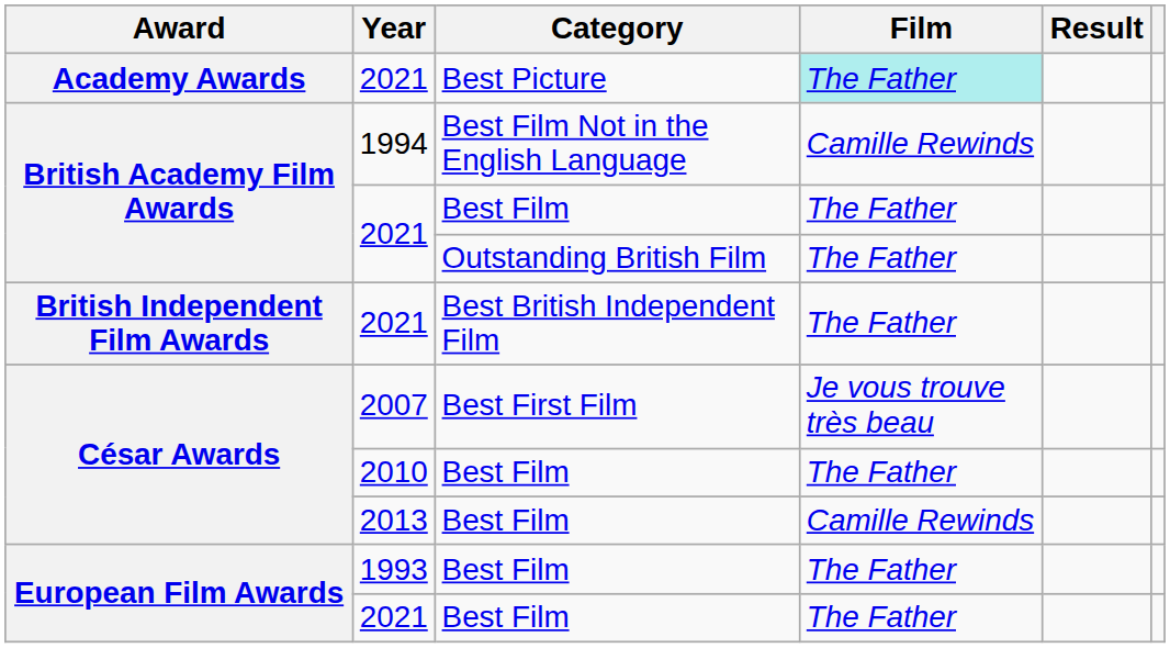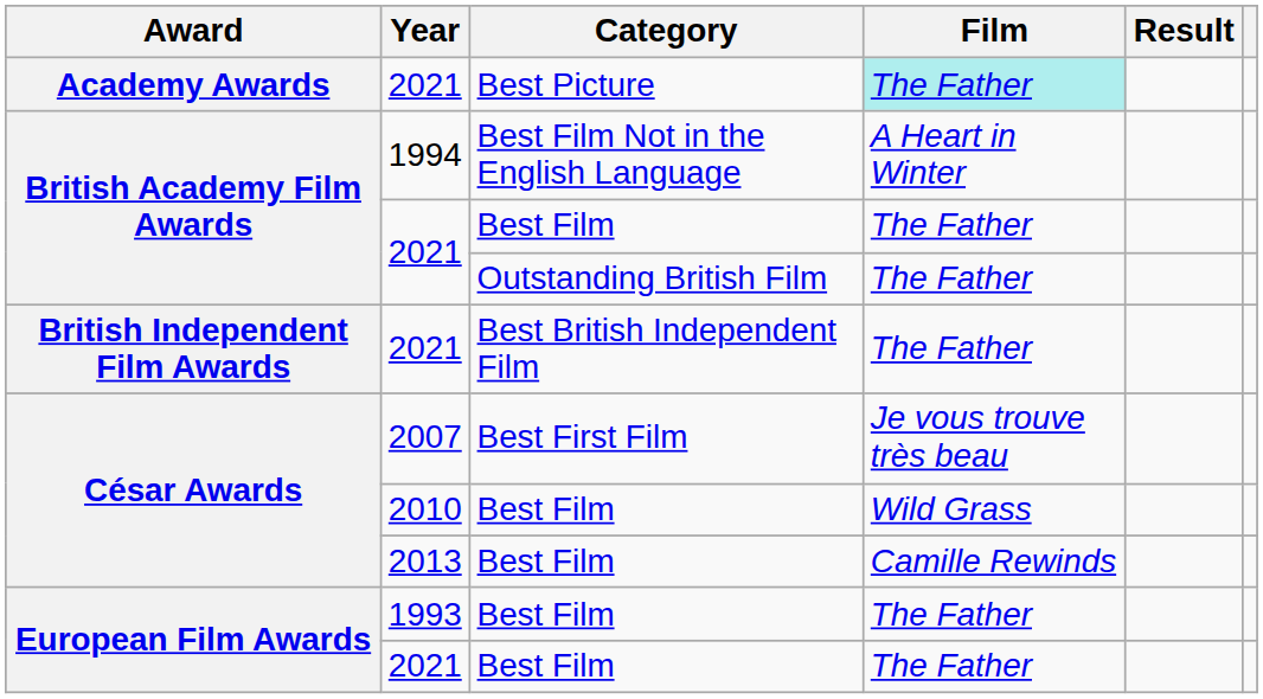 <table class="wikitable sortable plainrowheaders">
 <tr>
 <th>Award</th>
 <th>Year</th>
 <th>Category</th>
 <th>Film</th>
 <th>Result</th>
 <th></th>
 </tr>
 <tr>
 <th scope="row"><a href='#'>Academy Awards</a></th>
 <td><a href='#'>2021</a></td>
 <td><a href='#'>Best Picture</a></td>
 <td style="background: paleturquoise;"><em><a href='#'>The Father</a></em></td>
 <td></td>
 <td style="text-align:center;"></td>
 </tr>
 <tr>
 <th scope="row" rowspan="3"><a href='#'>British Academy Film Awards</a></th>
 <td>1994</td>
 <td><a href='#'>Best Film Not in the English Language</a></td>
-<td><em><a href='#'>Camille Rewinds</a></em></td>
+<td><em><a href='#'>A Heart in Winter</a></em></td>
 <td></td>
 <td style="text-align:center;"></td>
 </tr>
 <tr>
 <td rowspan="2"><a href='#'>2021</a></td>
 <td><a href='#'>Best Film</a></td>
 <td><em><a href='#'>The Father</a></em></td>
 <td></td>
 <td style="text-align:center;"></td>
 </tr>
 <tr>
 <td><a href='#'>Outstanding British Film</a></td>
 <td><em><a href='#'>The Father</a></em></td>
 <td></td>
 <td style="text-align:center;"></td>
 </tr>
 <tr>
 <th scope="row"><a href='#'>British Independent Film Awards</a></th>
 <td><a href='#'>2021</a></td>
 <td><a href='#'>Best British Independent Film</a></td>
 <td><em><a href='#'>The Father</a></em></td>
 <td></td>
 <td style="text-align:center;"></td>
 </tr>
 <tr>
 <th scope="row" rowspan="3"><a href='#'>César Awards</a></th>
 <td><a href='#'>2007</a></td>
 <td><a href='#'>Best First Film</a></td>
 <td><em><a href='#'>Je vous trouve très beau</a></em></td>
 <td></td>
 <td style="text-align:center;"></td>
 </tr>
 <tr>
 <td><a href='#'>2010</a></td>
 <td><a href='#'>Best Film</a></td>
-<td><em><a href='#'>The Father</a></em></td>
+<td><em><a href='#'>Wild Grass</a></em></td>
 <td></td>
 <td style="text-align:center;"></td>
 </tr>
 <tr>
 <td><a href='#'>2013</a></td>
 <td><a href='#'>Best Film</a></td>
 <td><em><a href='#'>Camille Rewinds</a></em></td>
 <td></td>
 <td style="text-align:center;"></td>
 </tr>
 <tr>
 <th scope="row" rowspan="2"><a href='#'>European Film Awards</a></th>
 <td><a href='#'>1993</a></td>
 <td><a href='#'>Best Film</a></td>
 <td><em><a href='#'>The Father</a></em></td>
 <td></td>
 <td style="text-align:center;"></td>
 </tr>
 <tr>
 <td><a href='#'>2021</a></td>
 <td><a href='#'>Best Film</a></td>
 <td><em><a href='#'>The Father</a></em></td>
 <td></td>
 <td style="text-align:center;"></td>
 </tr>
 </table>
